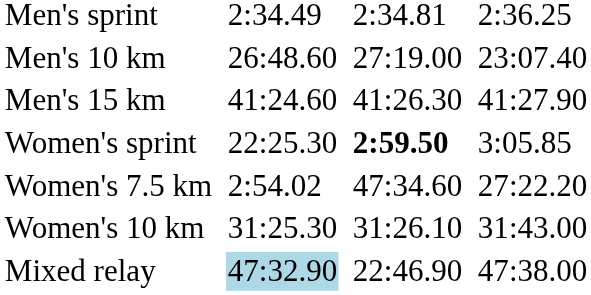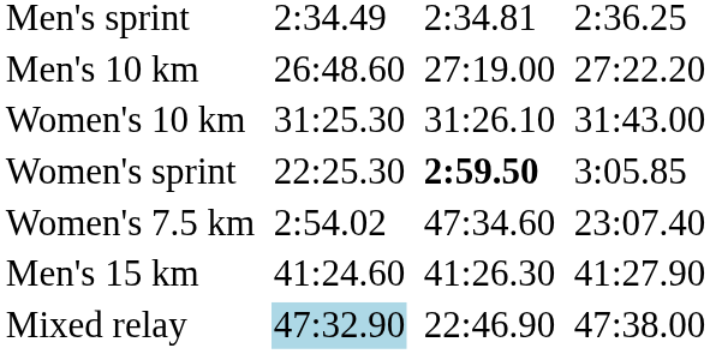 <table>
 <tr>
 <td>Men's sprint</td>
 <td></td>
 <td>2:34.49</td>
 <td></td>
 <td>2:34.81</td>
 <td></td>
 <td>2:36.25</td>
 </tr>
 <tr>
 <td>Men's 10 km</td>
 <td></td>
 <td>26:48.60</td>
 <td></td>
 <td>27:19.00</td>
 <td></td>
-<td>23:07.40</td>
+<td>27:22.20</td>
 </tr>
 <tr>
-<td>Men's 15 km</td>
+<td>Women's 10 km</td>
 <td></td>
-<td>41:24.60</td>
+<td>31:25.30</td>
 <td></td>
-<td>41:26.30</td>
+<td>31:26.10</td>
 <td></td>
-<td>41:27.90</td>
+<td>31:43.00</td>
 </tr>
 <tr>
 <td>Women's sprint</td>
 <td></td>
 <td>22:25.30</td>
 <td></td>
 <td><strong>2:59.50</strong></td>
 <td></td>
 <td>3:05.85</td>
 </tr>
 <tr>
 <td>Women's 7.5 km</td>
 <td></td>
 <td>2:54.02</td>
 <td></td>
 <td>47:34.60</td>
 <td></td>
-<td>27:22.20</td>
+<td>23:07.40</td>
 </tr>
 <tr>
-<td>Women's 10 km</td>
+<td>Men's 15 km</td>
 <td></td>
-<td>31:25.30</td>
+<td>41:24.60</td>
 <td></td>
-<td>31:26.10</td>
+<td>41:26.30</td>
 <td></td>
-<td>31:43.00</td>
+<td>41:27.90</td>
 </tr>
 <tr>
 <td>Mixed relay</td>
 <td></td>
 <td style="background: lightblue;">47:32.90</td>
 <td></td>
 <td>22:46.90</td>
 <td></td>
 <td>47:38.00</td>
 </tr>
 </table>
